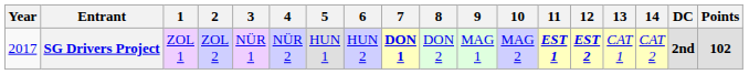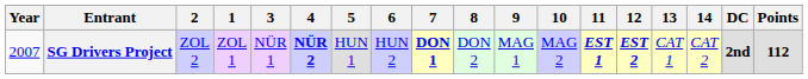 <table class="wikitable" style="text-align:center; font-size:85%">
 <tr>
 <th>Year</th>
 <th>Entrant</th>
+<th>2</th>
 <th>1</th>
-<th>2</th>
 <th>3</th>
 <th>4</th>
 <th>5</th>
 <th>6</th>
 <th>7</th>
 <th>8</th>
 <th>9</th>
 <th>10</th>
 <th>11</th>
 <th>12</th>
 <th>13</th>
 <th>14</th>
 <th>DC</th>
 <th>Points</th>
 </tr>
 <tr>
-<td><a href='#'>2017</a></td>
+<td><a href='#'>2007</a></td>
 <th nowrap><a href='#'>SG Drivers Project</a></th>
+<td style="background:#cfcfff;"><a href='#'>ZOL<br>2</a><br></td>
 <td style="background:#efcfff;"><a href='#'>ZOL<br>1</a><br></td>
-<td style="background:#cfcfff;"><a href='#'>ZOL<br>2</a><br></td>
 <td style="background:#efcfff;"><a href='#'>NÜR<br>1</a><br></td>
-<td style="background:#cfcfff;"><a href='#'>NÜR<br>2</a><br></td>
+<td style="background:#cfcfff;"><strong><a href='#'>NÜR<br>2</a><br></strong></td>
 <td style="background:#dfdfdf;"><a href='#'>HUN<br>1</a><br></td>
 <td style="background:#cfcfff;"><a href='#'>HUN<br>2</a><br></td>
 <td style="background:#ffffbf;"><strong><a href='#'>DON<br>1</a></strong><br></td>
 <td style="background:#dfffdf;"><a href='#'>DON<br>2</a><br></td>
 <td style="background:#dfffdf;"><a href='#'>MAG<br>1</a><br></td>
 <td style="background:#cfcfff;"><a href='#'>MAG<br>2</a><br></td>
 <td style="background:#ffffbf;"><strong><em><a href='#'>EST<br>1</a></em></strong><br></td>
 <td style="background:#ffffbf;"><strong><em><a href='#'>EST<br>2</a></em><br></strong></td>
 <td style="background:#ffffbf;"><em><a href='#'>CAT<br>1</a></em><br></td>
 <td style="background:#ffffbf;"><em><a href='#'>CAT<br>2</a></em><br></td>
 <th style="background:#dfdfdf;">2nd</th>
-<th style="background:#dfdfdf;">102</th>
+<th style="background:#dfdfdf;">112</th>
 </tr>
 </table>
